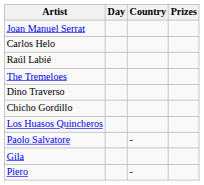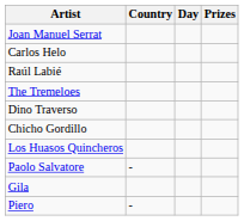 <table class="wikitable">
 <tr>
 <th>Artist</th>
+<th>Country</th>
 <th>Day</th>
-<th>Country</th>
 <th>Prizes</th>
 </tr>
 <tr>
 <td><a href='#'>Joan Manuel Serrat</a></td>
 <td></td>
 <td></td>
 <td></td>
 </tr>
 <tr>
 <td>Carlos Helo</td>
 <td></td>
 <td></td>
 <td></td>
 </tr>
 <tr>
 <td>Raúl Labié</td>
 <td></td>
 <td></td>
 <td></td>
 </tr>
 <tr>
 <td><a href='#'>The Tremeloes</a></td>
 <td></td>
 <td></td>
 <td></td>
 </tr>
 <tr>
 <td>Dino Traverso</td>
 <td></td>
 <td></td>
 <td></td>
 </tr>
 <tr>
 <td>Chicho Gordillo</td>
 <td></td>
 <td></td>
 <td></td>
 </tr>
 <tr>
 <td><a href='#'>Los Huasos Quincheros</a></td>
 <td></td>
 <td></td>
 <td></td>
 </tr>
 <tr>
 <td><a href='#'>Paolo Salvatore</a></td>
+<td>-</td>
 <td></td>
-<td>-</td>
 <td></td>
 </tr>
 <tr>
 <td><a href='#'>Gila</a></td>
 <td></td>
 <td></td>
 <td></td>
 </tr>
 <tr>
 <td><a href='#'>Piero</a></td>
+<td>-</td>
 <td></td>
-<td>-</td>
 <td></td>
 </tr>
 </table>
